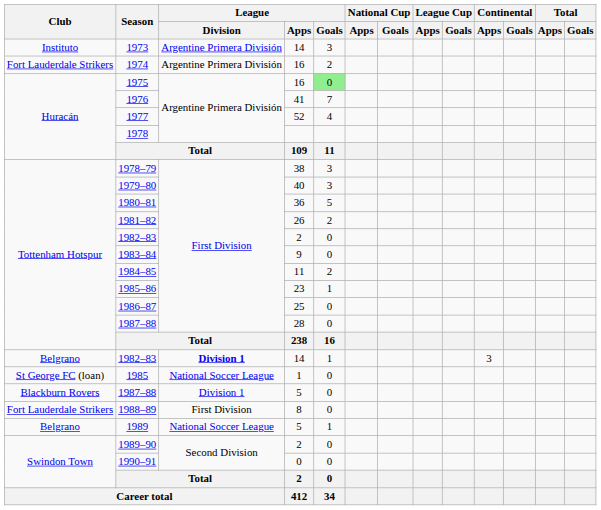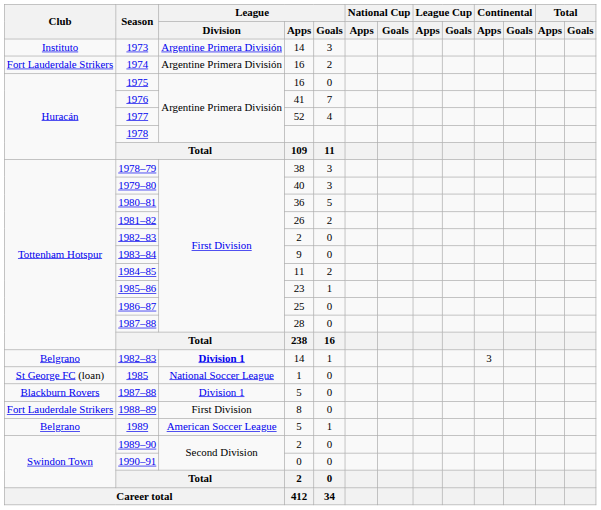 <table class="wikitable" style="text-align:center">
 <tr>
 <th rowspan="2">Club</th>
 <th rowspan="2">Season</th>
 <th colspan="3">League</th>
 <th colspan="2">National Cup</th>
 <th colspan="2">League Cup</th>
 <th colspan="2">Continental</th>
 <th colspan="2">Total</th>
 </tr>
 <tr>
 <th>Division</th>
 <th>Apps</th>
 <th>Goals</th>
 <th>Apps</th>
 <th>Goals</th>
 <th>Apps</th>
 <th>Goals</th>
 <th>Apps</th>
 <th>Goals</th>
 <th>Apps</th>
 <th>Goals</th>
 </tr>
 <tr>
 <td><a href='#'>Instituto</a></td>
 <td><a href='#'>1973</a></td>
 <td><a href='#'>Argentine Primera División</a></td>
 <td>14</td>
 <td>3</td>
 <td></td>
 <td></td>
 <td></td>
 <td></td>
 <td></td>
 <td></td>
 <td></td>
 <td></td>
 </tr>
 <tr>
 <td><a href='#'>Fort Lauderdale Strikers</a></td>
 <td><a href='#'>1974</a></td>
 <td>Argentine Primera División</td>
 <td>16</td>
 <td>2</td>
 <td></td>
 <td></td>
 <td></td>
 <td></td>
 <td></td>
 <td></td>
 <td></td>
 <td></td>
 </tr>
 <tr>
 <td rowspan="5"><a href='#'>Huracán</a></td>
 <td><a href='#'>1975</a></td>
 <td rowspan="4">Argentine Primera División</td>
 <td>16</td>
-<td style="background: lightgreen;">0</td>
+<td>0</td>
 <td></td>
 <td></td>
 <td></td>
 <td></td>
 <td></td>
 <td></td>
 <td></td>
 <td></td>
 </tr>
 <tr>
 <td><a href='#'>1976</a></td>
 <td>41</td>
 <td>7</td>
 <td></td>
 <td></td>
 <td></td>
 <td></td>
 <td></td>
 <td></td>
 <td></td>
 <td></td>
 </tr>
 <tr>
 <td><a href='#'>1977</a></td>
 <td>52</td>
 <td>4</td>
 <td></td>
 <td></td>
 <td></td>
 <td></td>
 <td></td>
 <td></td>
 <td></td>
 <td></td>
 </tr>
 <tr>
 <td><a href='#'>1978</a></td>
 <td></td>
 <td></td>
 <td></td>
 <td></td>
 <td></td>
 <td></td>
 <td></td>
 <td></td>
 <td></td>
 <td></td>
 </tr>
 <tr>
 <th colspan="2">Total</th>
 <th>109</th>
 <th>11</th>
 <th></th>
 <th></th>
 <th></th>
 <th></th>
 <th></th>
 <th></th>
 <th></th>
 <th></th>
 </tr>
 <tr>
 <td rowspan="11"><a href='#'>Tottenham Hotspur</a></td>
 <td><a href='#'>1978–79</a></td>
 <td rowspan="10"><a href='#'>First Division</a></td>
 <td>38</td>
 <td>3</td>
 <td></td>
 <td></td>
 <td></td>
 <td></td>
 <td></td>
 <td></td>
 <td></td>
 <td></td>
 </tr>
 <tr>
 <td><a href='#'>1979–80</a></td>
 <td>40</td>
 <td>3</td>
 <td></td>
 <td></td>
 <td></td>
 <td></td>
 <td></td>
 <td></td>
 <td></td>
 <td></td>
 </tr>
 <tr>
 <td><a href='#'>1980–81</a></td>
 <td>36</td>
 <td>5</td>
 <td></td>
 <td></td>
 <td></td>
 <td></td>
 <td></td>
 <td></td>
 <td></td>
 <td></td>
 </tr>
 <tr>
 <td><a href='#'>1981–82</a></td>
 <td>26</td>
 <td>2</td>
 <td></td>
 <td></td>
 <td></td>
 <td></td>
 <td></td>
 <td></td>
 <td></td>
 <td></td>
 </tr>
 <tr>
 <td><a href='#'>1982–83</a></td>
 <td>2</td>
 <td>0</td>
 <td></td>
 <td></td>
 <td></td>
 <td></td>
 <td></td>
 <td></td>
 <td></td>
 <td></td>
 </tr>
 <tr>
 <td><a href='#'>1983–84</a></td>
 <td>9</td>
 <td>0</td>
 <td></td>
 <td></td>
 <td></td>
 <td></td>
 <td></td>
 <td></td>
 <td></td>
 <td></td>
 </tr>
 <tr>
 <td><a href='#'>1984–85</a></td>
 <td>11</td>
 <td>2</td>
 <td></td>
 <td></td>
 <td></td>
 <td></td>
 <td></td>
 <td></td>
 <td></td>
 <td></td>
 </tr>
 <tr>
 <td><a href='#'>1985–86</a></td>
 <td>23</td>
 <td>1</td>
 <td></td>
 <td></td>
 <td></td>
 <td></td>
 <td></td>
 <td></td>
 <td></td>
 <td></td>
 </tr>
 <tr>
 <td><a href='#'>1986–87</a></td>
 <td>25</td>
 <td>0</td>
 <td></td>
 <td></td>
 <td></td>
 <td></td>
 <td></td>
 <td></td>
 <td></td>
 <td></td>
 </tr>
 <tr>
 <td><a href='#'>1987–88</a></td>
 <td>28</td>
 <td>0</td>
 <td></td>
 <td></td>
 <td></td>
 <td></td>
 <td></td>
 <td></td>
 <td></td>
 <td></td>
 </tr>
 <tr>
 <th colspan="2">Total</th>
 <th>238</th>
 <th>16</th>
 <th></th>
 <th></th>
 <th></th>
 <th></th>
 <th></th>
 <th></th>
 <th></th>
 <th></th>
 </tr>
 <tr>
 <td><a href='#'>Belgrano</a></td>
 <td><a href='#'>1982–83</a></td>
 <td><strong><a href='#'>Division 1</a></strong></td>
 <td>14</td>
 <td>1</td>
 <td></td>
 <td></td>
 <td></td>
 <td></td>
 <td>3</td>
 <td></td>
 <td></td>
 <td></td>
 </tr>
 <tr>
 <td><a href='#'>St George FC</a> (loan)</td>
 <td><a href='#'>1985</a></td>
 <td><a href='#'>National Soccer League</a></td>
 <td>1</td>
 <td>0</td>
 <td></td>
 <td></td>
 <td></td>
 <td></td>
 <td></td>
 <td></td>
 <td></td>
 <td></td>
 </tr>
 <tr>
 <td><a href='#'>Blackburn Rovers</a></td>
 <td><a href='#'>1987–88</a></td>
 <td><a href='#'>Division 1</a></td>
 <td>5</td>
 <td>0</td>
 <td></td>
 <td></td>
 <td></td>
 <td></td>
 <td></td>
 <td></td>
 <td></td>
 <td></td>
 </tr>
 <tr>
 <td><a href='#'>Fort Lauderdale Strikers</a></td>
 <td><a href='#'>1988–89</a></td>
 <td>First Division</td>
 <td>8</td>
 <td>0</td>
 <td></td>
 <td></td>
 <td></td>
 <td></td>
 <td></td>
 <td></td>
 <td></td>
 <td></td>
 </tr>
 <tr>
 <td><a href='#'>Belgrano</a></td>
 <td><a href='#'>1989</a></td>
-<td><a href='#'>National Soccer League</a></td>
+<td><a href='#'>American Soccer League</a></td>
 <td>5</td>
 <td>1</td>
 <td></td>
 <td></td>
 <td></td>
 <td></td>
 <td></td>
 <td></td>
 <td></td>
 <td></td>
 </tr>
 <tr>
 <td rowspan="3"><a href='#'>Swindon Town</a></td>
 <td><a href='#'>1989–90</a></td>
 <td rowspan="2">Second Division</td>
 <td>2</td>
 <td>0</td>
 <td></td>
 <td></td>
 <td></td>
 <td></td>
 <td></td>
 <td></td>
 <td></td>
 <td></td>
 </tr>
 <tr>
 <td><a href='#'>1990–91</a></td>
 <td>0</td>
 <td>0</td>
 <td></td>
 <td></td>
 <td></td>
 <td></td>
 <td></td>
 <td></td>
 <td></td>
 <td></td>
 </tr>
 <tr>
 <th colspan="2">Total</th>
 <th>2</th>
 <th>0</th>
 <th></th>
 <th></th>
 <th></th>
 <th></th>
 <th></th>
 <th></th>
 <th></th>
 <th></th>
 </tr>
 <tr>
 <th colspan="3">Career total</th>
 <th>412</th>
 <th>34</th>
 <th></th>
 <th></th>
 <th></th>
 <th></th>
 <th></th>
 <th></th>
 <th></th>
 <th></th>
 </tr>
 </table>
